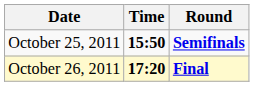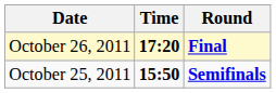 <table class="wikitable">
 <tr>
 <th>Date</th>
 <th>Time</th>
 <th>Round</th>
 </tr>
+<tr style=background:lemonchiffon>
+<td>October 26, 2011</td>
+<td><strong>17:20</strong></td>
+<td><strong><a href='#'>Final</a></strong></td>
+</tr>
 <tr>
 <td>October 25, 2011</td>
 <td><strong>15:50</strong></td>
 <td><strong><a href='#'>Semifinals</a></strong></td>
 </tr>
-<tr style=background:lemonchiffon>
-<td>October 26, 2011</td>
-<td><strong>17:20</strong></td>
-<td><strong><a href='#'>Final</a></strong></td>
-</tr>
 </table>
